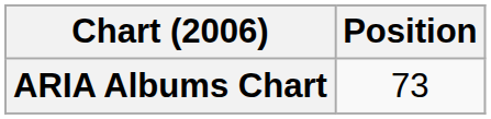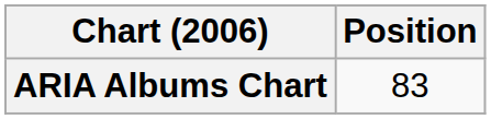 <table class="wikitable sortable plainrowheaders" style="text-align:center">
 <tr>
 <th scope="col">Chart (2006)</th>
 <th scope="col">Position</th>
 </tr>
 <tr>
 <th scope="row">ARIA Albums Chart</th>
-<td>73</td>
+<td>83</td>
 </tr>
 </table>
